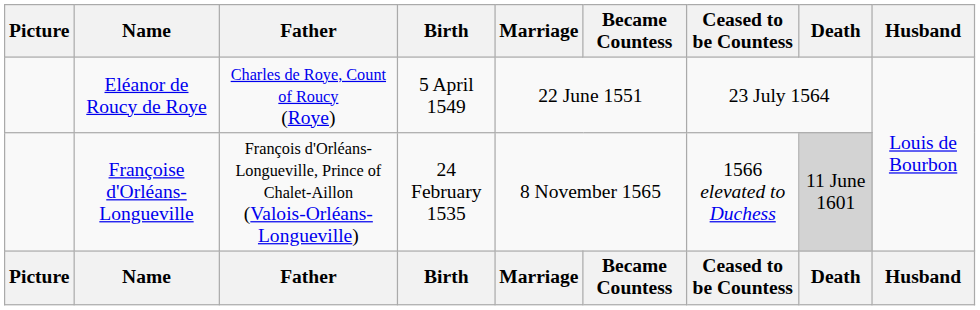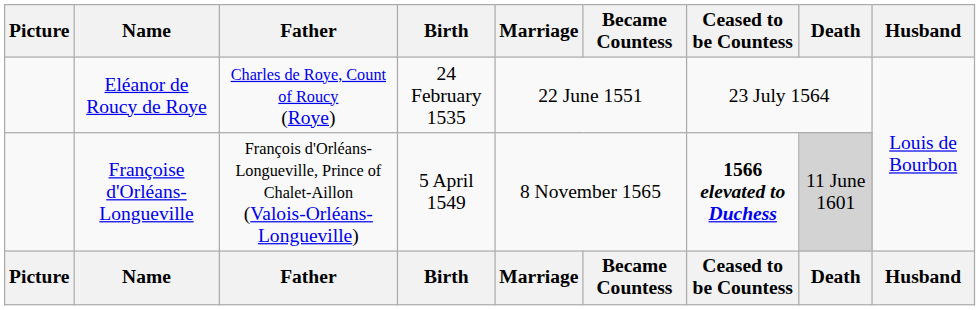 <table width=90% class="wikitable">
 <tr>
 <th>Picture</th>
 <th>Name</th>
 <th>Father</th>
 <th>Birth</th>
 <th>Marriage</th>
 <th>Became Countess</th>
 <th>Ceased to be Countess</th>
 <th>Death</th>
 <th>Husband</th>
 </tr>
 <tr>
 <td align=center></td>
 <td align=center><a href='#'>Eléanor de Roucy de Roye</a></td>
 <td align="center"><small><a href='#'>Charles de Roye, Count of Roucy</a></small><br>(<a href='#'>Roye</a>)</td>
-<td align="center">5 April 1549</td>
+<td align="center">24 February 1535</td>
 <td align="center" colspan="2">22 June 1551</td>
 <td align="center" colspan="2">23 July 1564</td>
 <td align="center" rowspan="2"><a href='#'>Louis de Bourbon</a></td>
 </tr>
 <tr>
 <td align=center></td>
 <td align=center><a href='#'>Françoise d'Orléans-Longueville</a></td>
 <td align="center"><small>François d'Orléans-Longueville, Prince of Chalet-Aillon</small><br>(<a href='#'>Valois-Orléans-Longueville</a>)</td>
-<td align="center">24 February 1535</td>
+<td align="center">5 April 1549</td>
 <td align="center" colspan="2">8 November 1565</td>
-<td align="center">1566<br><em>elevated to <a href='#'>Duchess</a></em></td>
+<td align="center"><strong>1566<br><em>elevated to <a href='#'>Duchess</a></em></strong></td>
 <td align="center" style="background: lightgrey;">11 June 1601</td>
 </tr>
 <tr>
 <th>Picture</th>
 <th>Name</th>
 <th>Father</th>
 <th>Birth</th>
 <th>Marriage</th>
 <th>Became Countess</th>
 <th>Ceased to be Countess</th>
 <th>Death</th>
 <th>Husband</th>
 </tr>
 </table>
